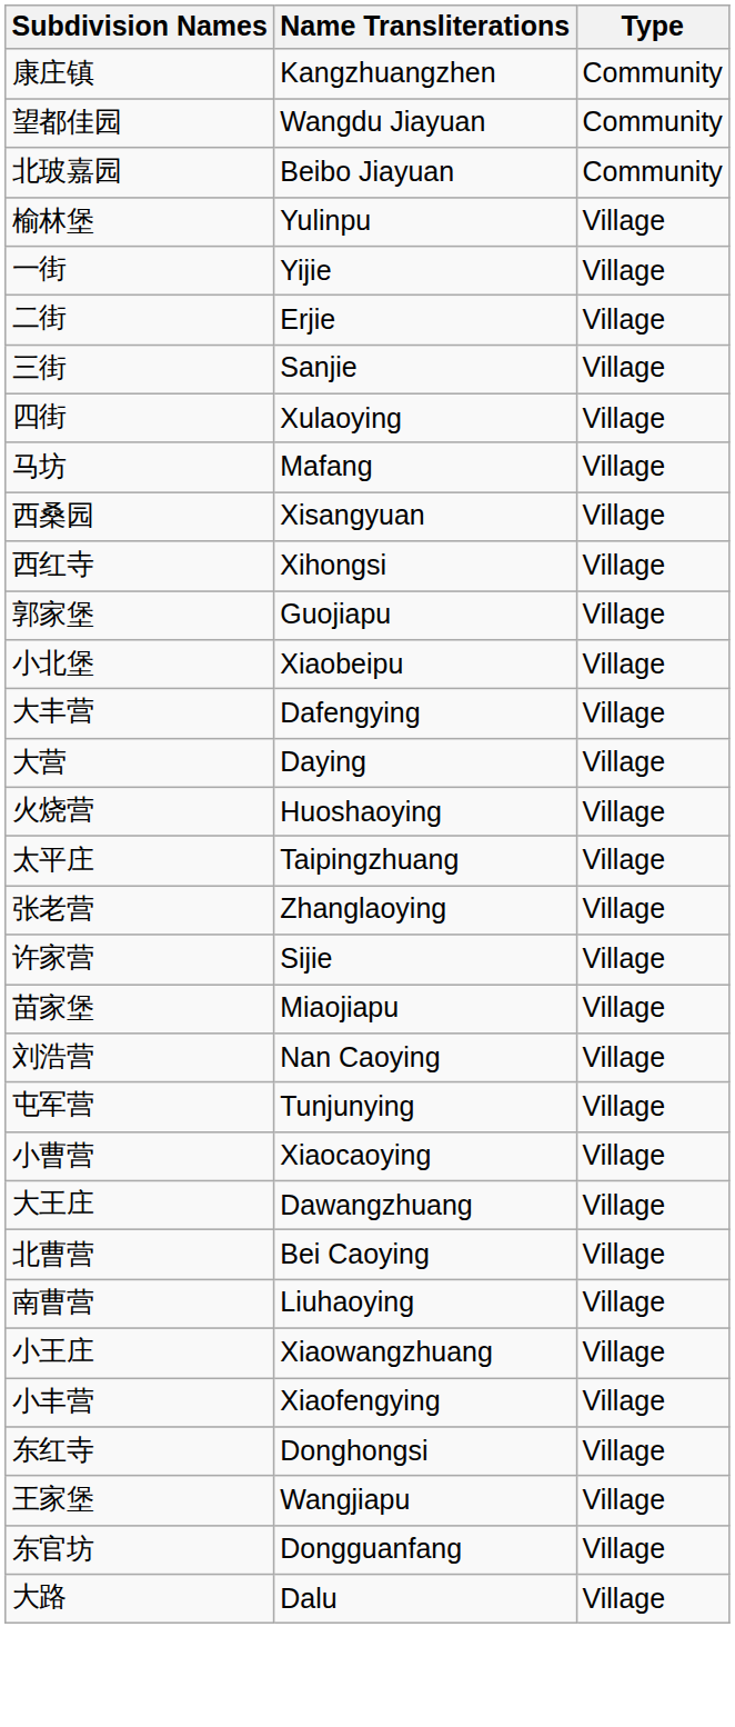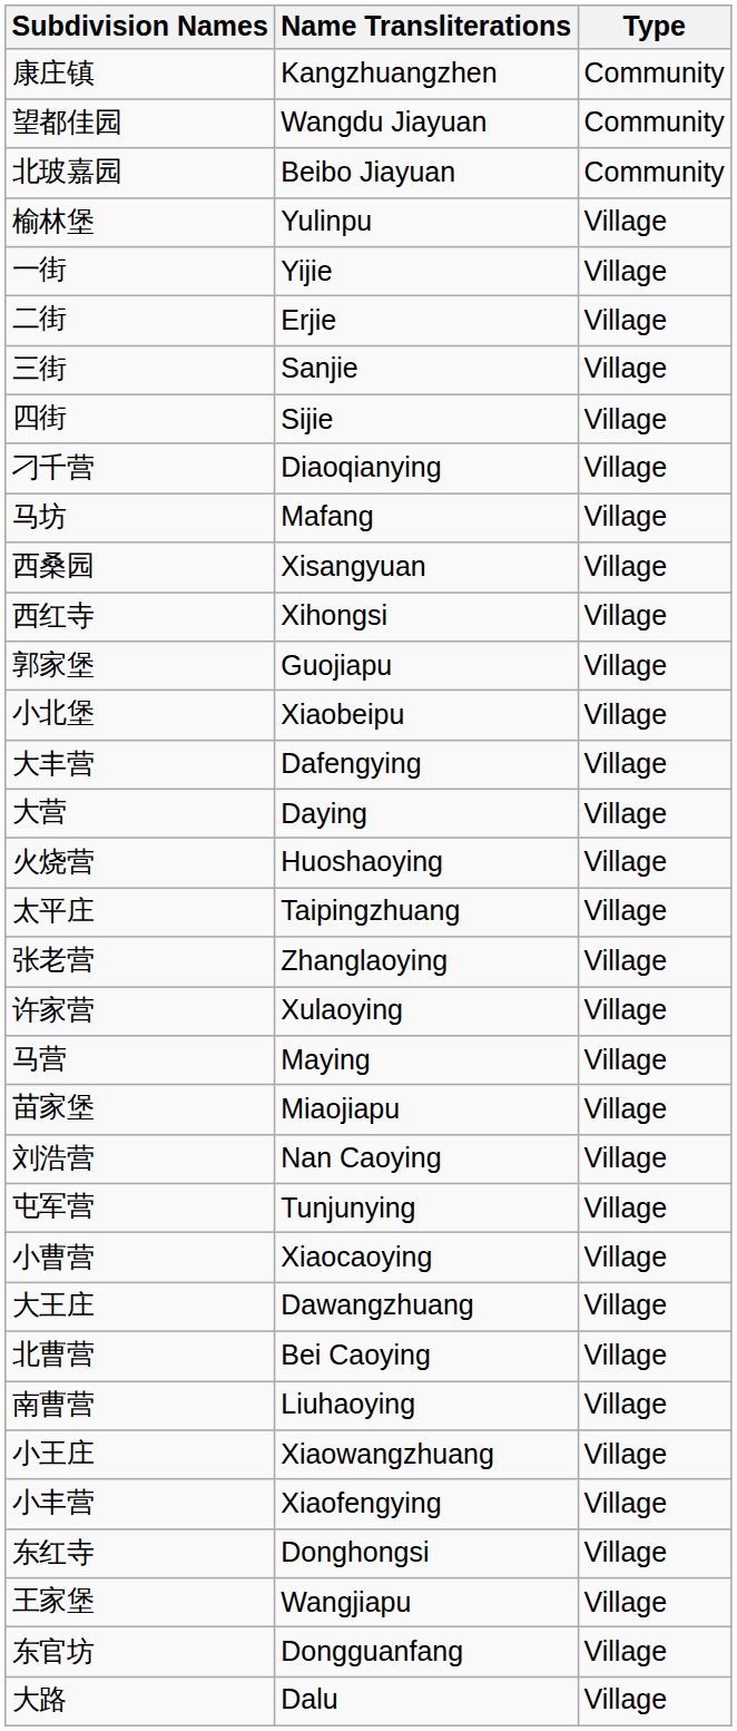 <table class="wikitable sortable">
 <tr>
 <th>Subdivision Names</th>
 <th>Name Transliterations</th>
 <th>Type</th>
 </tr>
 <tr>
 <td>康庄镇</td>
 <td>Kangzhuangzhen</td>
 <td>Community</td>
 </tr>
 <tr>
 <td>望都佳园</td>
 <td>Wangdu Jiayuan</td>
 <td>Community</td>
 </tr>
 <tr>
 <td>北玻嘉园</td>
 <td>Beibo Jiayuan</td>
 <td>Community</td>
 </tr>
 <tr>
 <td>榆林堡</td>
 <td>Yulinpu</td>
 <td>Village</td>
 </tr>
 <tr>
 <td>一街</td>
 <td>Yijie</td>
 <td>Village</td>
 </tr>
 <tr>
 <td>二街</td>
 <td>Erjie</td>
 <td>Village</td>
 </tr>
 <tr>
 <td>三街</td>
 <td>Sanjie</td>
 <td>Village</td>
 </tr>
 <tr>
 <td>四街</td>
-<td>Xulaoying</td>
+<td>Sijie</td>
+<td>Village</td>
+</tr>
+<tr>
+<td>刁千营</td>
+<td>Diaoqianying</td>
 <td>Village</td>
 </tr>
 <tr>
 <td>马坊</td>
 <td>Mafang</td>
 <td>Village</td>
 </tr>
 <tr>
 <td>西桑园</td>
 <td>Xisangyuan</td>
 <td>Village</td>
 </tr>
 <tr>
 <td>西红寺</td>
 <td>Xihongsi</td>
 <td>Village</td>
 </tr>
 <tr>
 <td>郭家堡</td>
 <td>Guojiapu</td>
 <td>Village</td>
 </tr>
 <tr>
 <td>小北堡</td>
 <td>Xiaobeipu</td>
 <td>Village</td>
 </tr>
 <tr>
 <td>大丰营</td>
 <td>Dafengying</td>
 <td>Village</td>
 </tr>
 <tr>
 <td>大营</td>
 <td>Daying</td>
 <td>Village</td>
 </tr>
 <tr>
 <td>火烧营</td>
 <td>Huoshaoying</td>
 <td>Village</td>
 </tr>
 <tr>
 <td>太平庄</td>
 <td>Taipingzhuang</td>
 <td>Village</td>
 </tr>
 <tr>
 <td>张老营</td>
 <td>Zhanglaoying</td>
 <td>Village</td>
 </tr>
 <tr>
 <td>许家营</td>
-<td>Sijie</td>
+<td>Xulaoying</td>
+<td>Village</td>
+</tr>
+<tr>
+<td>马营</td>
+<td>Maying</td>
 <td>Village</td>
 </tr>
 <tr>
 <td>苗家堡</td>
 <td>Miaojiapu</td>
 <td>Village</td>
 </tr>
 <tr>
 <td>刘浩营</td>
 <td>Nan Caoying</td>
 <td>Village</td>
 </tr>
 <tr>
 <td>屯军营</td>
 <td>Tunjunying</td>
 <td>Village</td>
 </tr>
 <tr>
 <td>小曹营</td>
 <td>Xiaocaoying</td>
 <td>Village</td>
 </tr>
 <tr>
 <td>大王庄</td>
 <td>Dawangzhuang</td>
 <td>Village</td>
 </tr>
 <tr>
 <td>北曹营</td>
 <td>Bei Caoying</td>
 <td>Village</td>
 </tr>
 <tr>
 <td>南曹营</td>
 <td>Liuhaoying</td>
 <td>Village</td>
 </tr>
 <tr>
 <td>小王庄</td>
 <td>Xiaowangzhuang</td>
 <td>Village</td>
 </tr>
 <tr>
 <td>小丰营</td>
 <td>Xiaofengying</td>
 <td>Village</td>
 </tr>
 <tr>
 <td>东红寺</td>
 <td>Donghongsi</td>
 <td>Village</td>
 </tr>
 <tr>
 <td>王家堡</td>
 <td>Wangjiapu</td>
 <td>Village</td>
 </tr>
 <tr>
 <td>东官坊</td>
 <td>Dongguanfang</td>
 <td>Village</td>
 </tr>
 <tr>
 <td>大路</td>
 <td>Dalu</td>
 <td>Village</td>
 </tr>
 </table>
